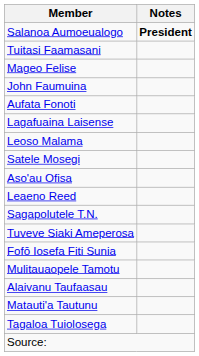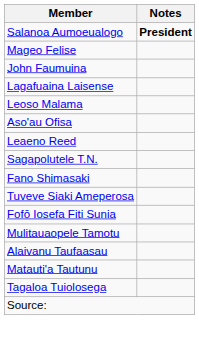 <table class=wikitable>
 <tr>
 <th>Member</th>
 <th>Notes</th>
 </tr>
 <tr>
 <td><a href='#'>Salanoa Aumoeualogo</a></td>
 <td><strong>President</strong></td>
 </tr>
 <tr>
-<td><a href='#'>Tuitasi Faamasani</a></td>
-<td></td>
-</tr>
-<tr>
 <td><a href='#'>Mageo Felise</a></td>
 <td></td>
 </tr>
 <tr>
 <td><a href='#'>John Faumuina</a></td>
 <td></td>
 </tr>
 <tr>
-<td><a href='#'>Aufata Fonoti</a></td>
-<td></td>
-</tr>
-<tr>
 <td><a href='#'>Lagafuaina Laisense</a></td>
 <td></td>
 </tr>
 <tr>
 <td><a href='#'>Leoso Malama</a></td>
-<td></td>
-</tr>
-<tr>
-<td><a href='#'>Satele Mosegi</a></td>
 <td></td>
 </tr>
 <tr>
 <td><a href='#'>Aso'au Ofisa</a></td>
 <td></td>
 </tr>
 <tr>
 <td><a href='#'>Leaeno Reed</a></td>
 <td></td>
 </tr>
 <tr>
 <td><a href='#'>Sagapolutele T.N.</a></td>
+<td></td>
+</tr>
+<tr>
+<td><a href='#'>Fano Shimasaki</a></td>
 <td></td>
 </tr>
 <tr>
 <td><a href='#'>Tuveve Siaki Ameperosa</a></td>
 <td></td>
 </tr>
 <tr>
 <td><a href='#'>Fofō Iosefa Fiti Sunia</a></td>
 <td></td>
 </tr>
 <tr>
 <td><a href='#'>Mulitauaopele Tamotu</a></td>
 <td></td>
 </tr>
 <tr>
 <td><a href='#'>Alaivanu Taufaasau</a></td>
 <td></td>
 </tr>
 <tr>
 <td><a href='#'>Matauti'a Tautunu</a></td>
 <td></td>
 </tr>
 <tr>
 <td><a href='#'>Tagaloa Tuiolosega</a></td>
 <td></td>
 </tr>
 <tr>
 <td colspan=2>Source: </td>
 </tr>
 </table>
